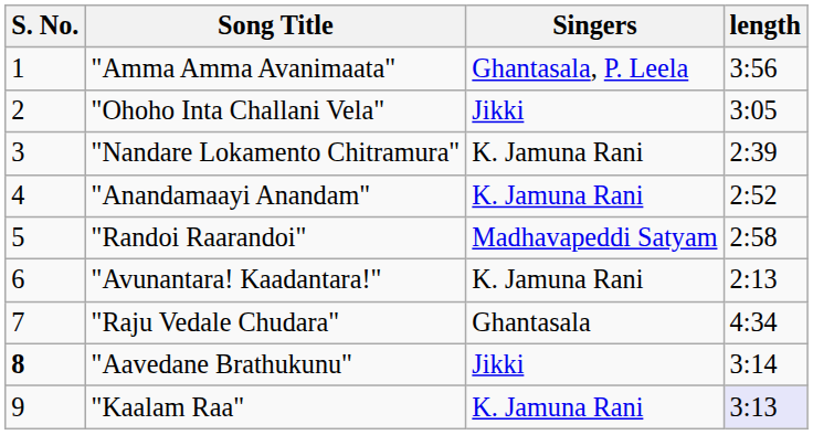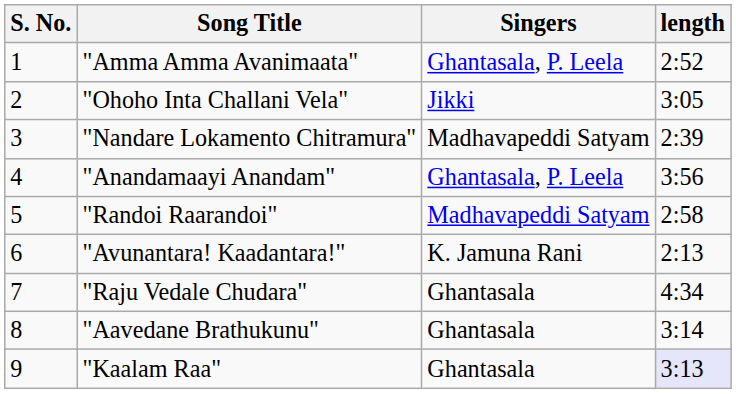 <table class="wikitable">
 <tr>
 <th>S. No.</th>
 <th>Song Title</th>
 <th>Singers</th>
 <th>length</th>
 </tr>
 <tr>
 <td>1</td>
 <td>"Amma Amma Avanimaata"</td>
 <td><a href='#'>Ghantasala</a>, <a href='#'>P. Leela</a></td>
-<td>3:56</td>
+<td>2:52</td>
 </tr>
 <tr>
 <td>2</td>
 <td>"Ohoho Inta Challani Vela"</td>
 <td><a href='#'>Jikki</a></td>
 <td>3:05</td>
 </tr>
 <tr>
 <td>3</td>
 <td>"Nandare Lokamento Chitramura"</td>
-<td>K. Jamuna Rani</td>
+<td>Madhavapeddi Satyam</td>
 <td>2:39</td>
 </tr>
 <tr>
 <td>4</td>
 <td>"Anandamaayi Anandam"</td>
-<td><a href='#'>K. Jamuna Rani</a></td>
-<td>2:52</td>
+<td><a href='#'>Ghantasala</a>, <a href='#'>P. Leela</a></td>
+<td>3:56</td>
 </tr>
 <tr>
 <td>5</td>
 <td>"Randoi Raarandoi"</td>
 <td><a href='#'>Madhavapeddi Satyam</a></td>
 <td>2:58</td>
 </tr>
 <tr>
 <td>6</td>
 <td>"Avunantara! Kaadantara!"</td>
 <td>K. Jamuna Rani</td>
 <td>2:13</td>
 </tr>
 <tr>
 <td>7</td>
 <td>"Raju Vedale Chudara"</td>
 <td>Ghantasala</td>
 <td>4:34</td>
 </tr>
 <tr>
-<td><strong>8</strong></td>
+<td>8</td>
 <td>"Aavedane Brathukunu"</td>
-<td><a href='#'>Jikki</a></td>
+<td>Ghantasala</td>
 <td>3:14</td>
 </tr>
 <tr>
 <td>9</td>
 <td>"Kaalam Raa"</td>
-<td><a href='#'>K. Jamuna Rani</a></td>
+<td>Ghantasala</td>
 <td style="background: lavender;">3:13</td>
 </tr>
 </table>
